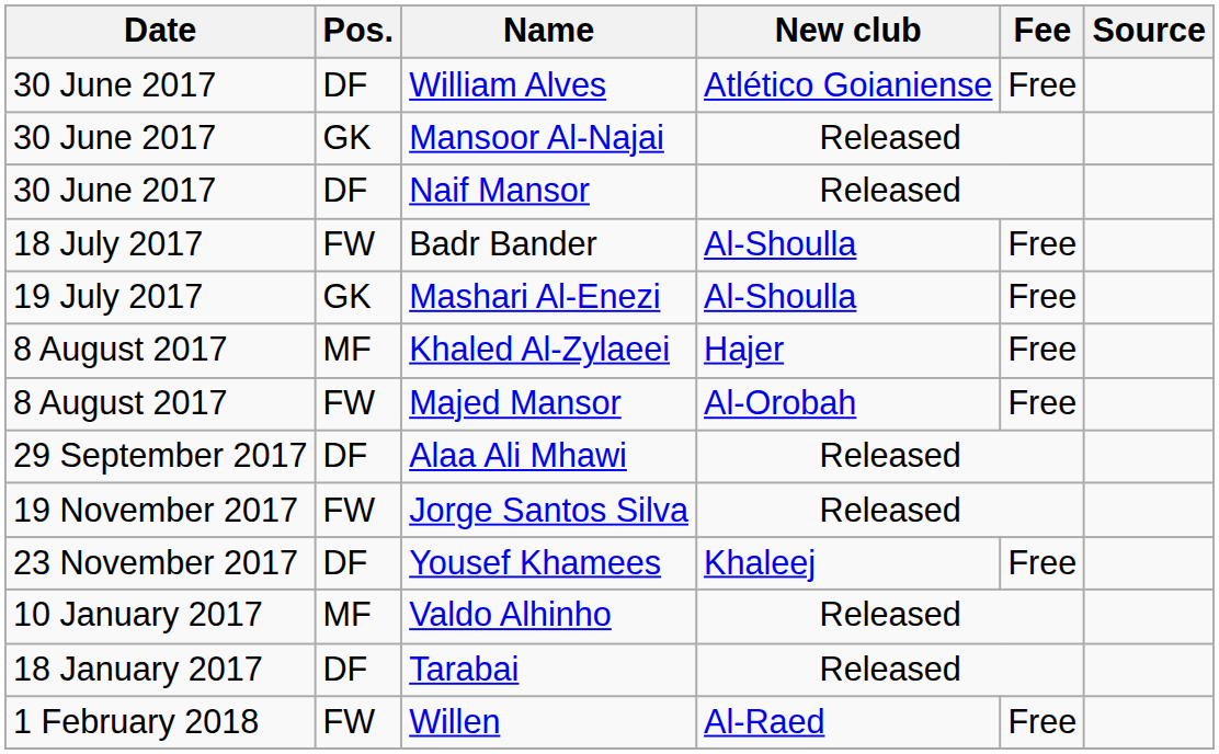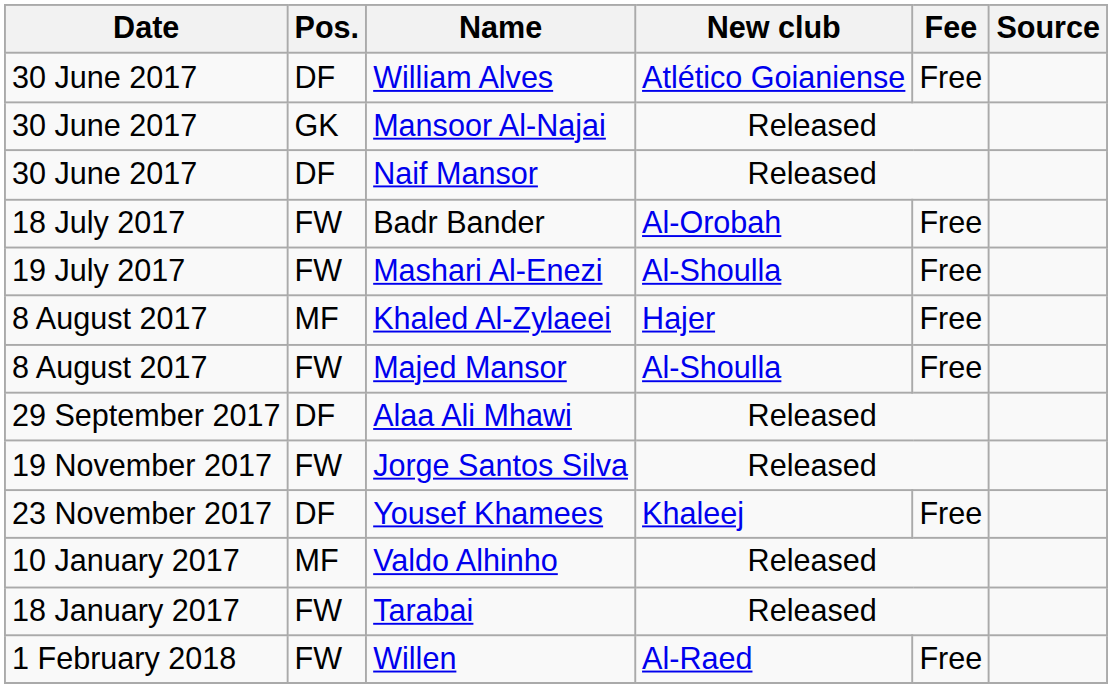 <table class="wikitable" style="text-align:left">
 <tr>
 <th>Date</th>
 <th>Pos.</th>
 <th>Name</th>
 <th>New club</th>
 <th>Fee</th>
 <th>Source</th>
 </tr>
 <tr>
 <td>30 June 2017</td>
 <td>DF</td>
 <td> <a href='#'>William Alves</a></td>
 <td> <a href='#'>Atlético Goianiense</a></td>
 <td>Free</td>
 <td></td>
 </tr>
 <tr>
 <td>30 June 2017</td>
 <td>GK</td>
 <td> <a href='#'>Mansoor Al-Najai</a></td>
 <td colspan=2 style="text-align:center;">Released</td>
 <td></td>
 </tr>
 <tr>
 <td>30 June 2017</td>
 <td>DF</td>
 <td> <a href='#'>Naif Mansor</a></td>
 <td colspan=2 style="text-align:center;">Released</td>
 <td></td>
 </tr>
 <tr>
 <td>18 July 2017</td>
 <td>FW</td>
 <td> Badr Bander</td>
-<td> <a href='#'>Al-Shoulla</a></td>
+<td> <a href='#'>Al-Orobah</a></td>
 <td>Free</td>
 <td></td>
 </tr>
 <tr>
 <td>19 July 2017</td>
-<td>GK</td>
+<td>FW</td>
 <td> <a href='#'>Mashari Al-Enezi</a></td>
 <td> <a href='#'>Al-Shoulla</a></td>
 <td>Free</td>
 <td></td>
 </tr>
 <tr>
 <td>8 August 2017</td>
 <td>MF</td>
 <td> <a href='#'>Khaled Al-Zylaeei</a></td>
 <td> <a href='#'>Hajer</a></td>
 <td>Free</td>
 <td></td>
 </tr>
 <tr>
 <td>8 August 2017</td>
 <td>FW</td>
 <td> <a href='#'>Majed Mansor</a></td>
-<td> <a href='#'>Al-Orobah</a></td>
+<td> <a href='#'>Al-Shoulla</a></td>
 <td>Free</td>
 <td></td>
 </tr>
 <tr>
 <td>29 September 2017</td>
 <td>DF</td>
 <td> <a href='#'>Alaa Ali Mhawi</a></td>
 <td colspan=2 style="text-align:center;">Released</td>
 <td></td>
 </tr>
 <tr>
 <td>19 November 2017</td>
 <td>FW</td>
 <td> <a href='#'>Jorge Santos Silva</a></td>
 <td colspan=2 style="text-align:center;">Released</td>
 <td></td>
 </tr>
 <tr>
 <td>23 November 2017</td>
 <td>DF</td>
 <td> <a href='#'>Yousef Khamees</a></td>
 <td> <a href='#'>Khaleej</a></td>
 <td>Free</td>
 <td></td>
 </tr>
 <tr>
 <td>10 January 2017</td>
 <td>MF</td>
 <td> <a href='#'>Valdo Alhinho</a></td>
 <td colspan=2 style="text-align:center;">Released</td>
 <td></td>
 </tr>
 <tr>
 <td>18 January 2017</td>
-<td>DF</td>
+<td>FW</td>
 <td> <a href='#'>Tarabai</a></td>
 <td colspan=2 style="text-align:center;">Released</td>
 <td></td>
 </tr>
 <tr>
 <td>1 February 2018</td>
 <td>FW</td>
 <td> <a href='#'>Willen</a></td>
 <td> <a href='#'>Al-Raed</a></td>
 <td>Free</td>
 <td></td>
 </tr>
 <tr>
 </tr>
 </table>
